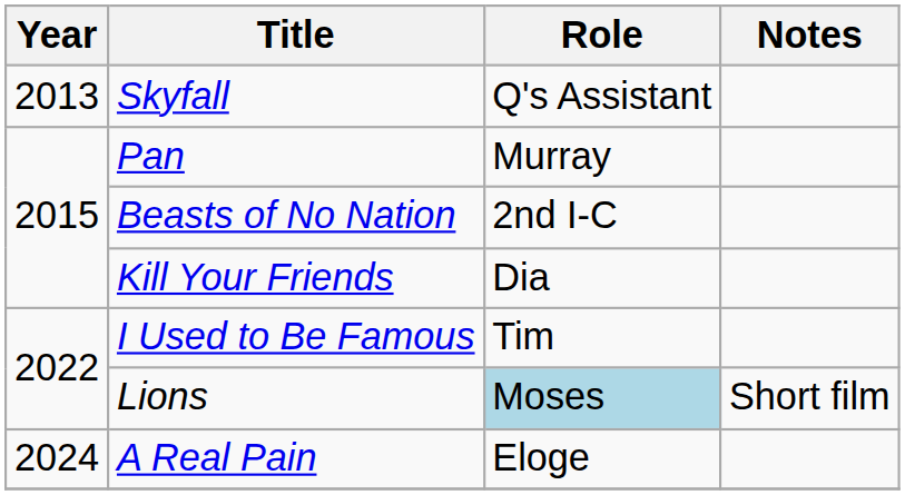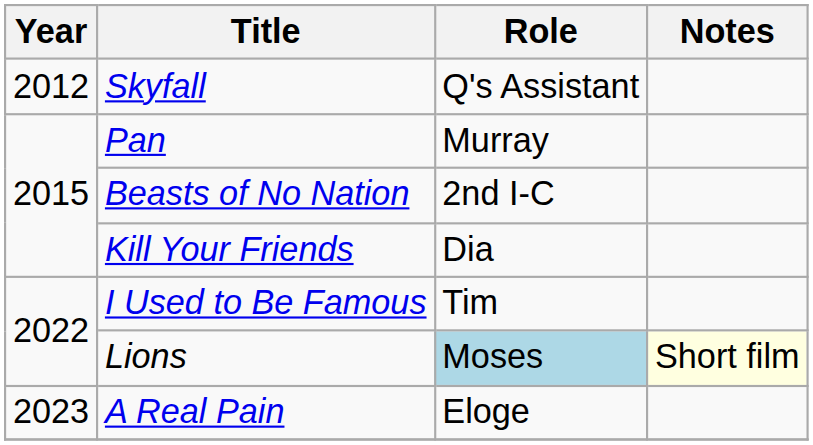 <table class="wikitable">
 <tr>
 <th>Year</th>
 <th>Title</th>
 <th>Role</th>
 <th>Notes</th>
 </tr>
 <tr>
-<td>2013</td>
+<td>2012</td>
 <td><em><a href='#'>Skyfall</a></em></td>
 <td>Q's Assistant</td>
 <td></td>
 </tr>
 <tr>
 <td rowspan="3">2015</td>
 <td><em><a href='#'>Pan</a></em></td>
 <td>Murray</td>
 <td></td>
 </tr>
 <tr>
 <td><em><a href='#'>Beasts of No Nation</a></em></td>
 <td>2nd I-C</td>
 <td></td>
 </tr>
 <tr>
 <td><em><a href='#'>Kill Your Friends</a></em></td>
 <td>Dia</td>
 <td></td>
 </tr>
 <tr>
 <td rowspan="2">2022</td>
 <td><em><a href='#'>I Used to Be Famous</a></em></td>
 <td>Tim</td>
 <td></td>
 </tr>
 <tr>
 <td><em>Lions</em></td>
 <td style="background: lightblue;">Moses</td>
-<td>Short film</td>
+<td style="background: lightyellow;">Short film</td>
 </tr>
 <tr>
-<td>2024</td>
+<td>2023</td>
 <td><em><a href='#'>A Real Pain</a></em></td>
 <td>Eloge</td>
 <td></td>
 </tr>
 <tr>
 </tr>
 </table>
